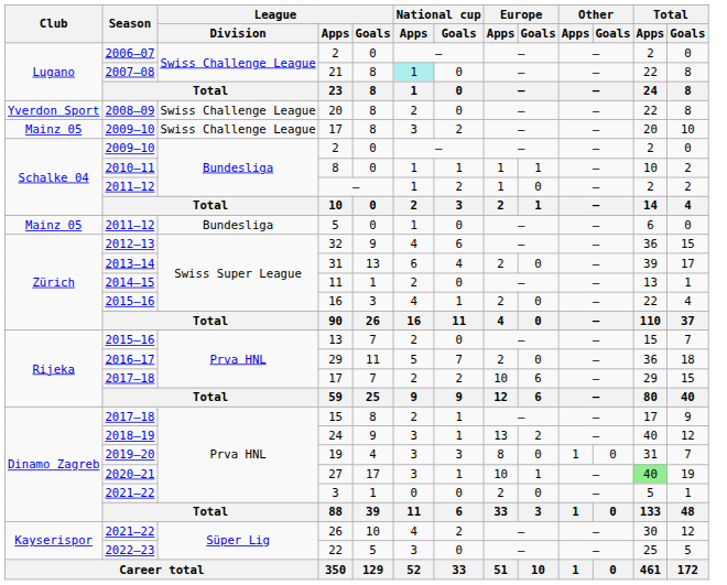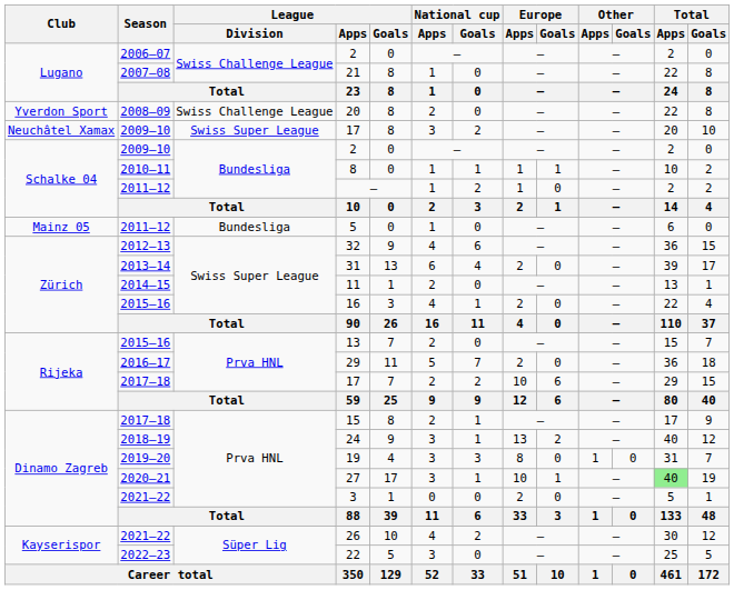 <table class="wikitable" style="text-align:center">
 <tr>
 <th rowspan="2">Club</th>
 <th rowspan="2">Season</th>
 <th colspan="3">League</th>
 <th colspan="2">National cup</th>
 <th colspan="2">Europe</th>
 <th colspan="2">Other</th>
 <th colspan="2">Total</th>
 </tr>
 <tr>
 <th>Division</th>
 <th>Apps</th>
 <th>Goals</th>
 <th>Apps</th>
 <th>Goals</th>
 <th>Apps</th>
 <th>Goals</th>
 <th>Apps</th>
 <th>Goals</th>
 <th>Apps</th>
 <th>Goals</th>
 </tr>
 <tr>
 <td rowspan="3"><a href='#'>Lugano</a></td>
 <td><a href='#'>2006–07</a></td>
 <td rowspan="2"><a href='#'>Swiss Challenge League</a></td>
 <td>2</td>
 <td>0</td>
 <td colspan="2">—</td>
 <td colspan="2">—</td>
 <td colspan="2">—</td>
 <td>2</td>
 <td>0</td>
 </tr>
 <tr>
 <td><a href='#'>2007–08</a></td>
 <td>21</td>
 <td>8</td>
-<td style="background: paleturquoise;">1</td>
+<td>1</td>
 <td>0</td>
 <td colspan="2">—</td>
 <td colspan="2">—</td>
 <td>22</td>
 <td>8</td>
 </tr>
 <tr>
 <th colspan="2">Total</th>
 <th>23</th>
 <th>8</th>
 <th>1</th>
 <th>0</th>
 <th colspan="2">—</th>
 <th colspan="2">—</th>
 <th>24</th>
 <th>8</th>
 </tr>
 <tr>
 <td><a href='#'>Yverdon Sport</a></td>
 <td><a href='#'>2008–09</a></td>
 <td>Swiss Challenge League</td>
 <td>20</td>
 <td>8</td>
 <td>2</td>
 <td>0</td>
 <td colspan="2">—</td>
 <td colspan="2">—</td>
 <td>22</td>
 <td>8</td>
 </tr>
 <tr>
-<td><a href='#'>Mainz 05</a></td>
+<td><a href='#'>Neuchâtel Xamax</a></td>
 <td><a href='#'>2009–10</a></td>
-<td>Swiss Challenge League</td>
+<td><a href='#'>Swiss Super League</a></td>
 <td>17</td>
 <td>8</td>
 <td>3</td>
 <td>2</td>
 <td colspan="2">—</td>
 <td colspan="2">—</td>
 <td>20</td>
 <td>10</td>
 </tr>
 <tr>
 <td rowspan="4"><a href='#'>Schalke 04</a></td>
 <td><a href='#'>2009–10</a></td>
 <td rowspan="3"><a href='#'>Bundesliga</a></td>
 <td>2</td>
 <td>0</td>
 <td colspan="2">—</td>
 <td colspan="2">—</td>
 <td colspan="2">—</td>
 <td>2</td>
 <td>0</td>
 </tr>
 <tr>
 <td><a href='#'>2010–11</a></td>
 <td>8</td>
 <td>0</td>
 <td>1</td>
 <td>1</td>
 <td>1</td>
 <td>1</td>
 <td colspan="2">—</td>
 <td>10</td>
 <td>2</td>
 </tr>
 <tr>
 <td><a href='#'>2011–12</a></td>
 <td colspan="2">—</td>
 <td>1</td>
 <td>2</td>
 <td>1</td>
 <td>0</td>
 <td colspan="2">—</td>
 <td>2</td>
 <td>2</td>
 </tr>
 <tr>
 <th colspan="2">Total</th>
 <th>10</th>
 <th>0</th>
 <th>2</th>
 <th>3</th>
 <th>2</th>
 <th>1</th>
 <th colspan="2">—</th>
 <th>14</th>
 <th>4</th>
 </tr>
 <tr>
 <td><a href='#'>Mainz 05</a></td>
 <td><a href='#'>2011–12</a></td>
 <td>Bundesliga</td>
 <td>5</td>
 <td>0</td>
 <td>1</td>
 <td>0</td>
 <td colspan="2">—</td>
 <td colspan="2">—</td>
 <td>6</td>
 <td>0</td>
 </tr>
 <tr>
 <td rowspan="5"><a href='#'>Zürich</a></td>
 <td><a href='#'>2012–13</a></td>
 <td rowspan="4">Swiss Super League</td>
 <td>32</td>
 <td>9</td>
 <td>4</td>
 <td>6</td>
 <td colspan="2">—</td>
 <td colspan="2">—</td>
 <td>36</td>
 <td>15</td>
 </tr>
 <tr>
 <td><a href='#'>2013–14</a></td>
 <td>31</td>
 <td>13</td>
 <td>6</td>
 <td>4</td>
 <td>2</td>
 <td>0</td>
 <td colspan="2">—</td>
 <td>39</td>
 <td>17</td>
 </tr>
 <tr>
 <td><a href='#'>2014–15</a></td>
 <td>11</td>
 <td>1</td>
 <td>2</td>
 <td>0</td>
 <td colspan="2">—</td>
 <td colspan="2">—</td>
 <td>13</td>
 <td>1</td>
 </tr>
 <tr>
 <td><a href='#'>2015–16</a></td>
 <td>16</td>
 <td>3</td>
 <td>4</td>
 <td>1</td>
 <td>2</td>
 <td>0</td>
 <td colspan="2">—</td>
 <td>22</td>
 <td>4</td>
 </tr>
 <tr>
 <th colspan="2">Total</th>
 <th>90</th>
 <th>26</th>
 <th>16</th>
 <th>11</th>
 <th>4</th>
 <th>0</th>
 <th colspan="2">—</th>
 <th>110</th>
 <th>37</th>
 </tr>
 <tr>
 <td rowspan="4"><a href='#'>Rijeka</a></td>
 <td><a href='#'>2015–16</a></td>
 <td rowspan="3"><a href='#'>Prva HNL</a></td>
 <td>13</td>
 <td>7</td>
 <td>2</td>
 <td>0</td>
 <td colspan="2">—</td>
 <td colspan="2">—</td>
 <td>15</td>
 <td>7</td>
 </tr>
 <tr>
 <td><a href='#'>2016–17</a></td>
 <td>29</td>
 <td>11</td>
 <td>5</td>
 <td>7</td>
 <td>2</td>
 <td>0</td>
 <td colspan="2">—</td>
 <td>36</td>
 <td>18</td>
 </tr>
 <tr>
 <td><a href='#'>2017–18</a></td>
 <td>17</td>
 <td>7</td>
 <td>2</td>
 <td>2</td>
 <td>10</td>
 <td>6</td>
 <td colspan="2">—</td>
 <td>29</td>
 <td>15</td>
 </tr>
 <tr>
 <th colspan="2">Total</th>
 <th>59</th>
 <th>25</th>
 <th>9</th>
 <th>9</th>
 <th>12</th>
 <th>6</th>
 <th colspan="2">—</th>
 <th>80</th>
 <th>40</th>
 </tr>
 <tr>
 <td rowspan="6"><a href='#'>Dinamo Zagreb</a></td>
 <td><a href='#'>2017–18</a></td>
 <td rowspan="5">Prva HNL</td>
 <td>15</td>
 <td>8</td>
 <td>2</td>
 <td>1</td>
 <td colspan="2">—</td>
 <td colspan="2">—</td>
 <td>17</td>
 <td>9</td>
 </tr>
 <tr>
 <td><a href='#'>2018–19</a></td>
 <td>24</td>
 <td>9</td>
 <td>3</td>
 <td>1</td>
 <td>13</td>
 <td>2</td>
 <td colspan="2">—</td>
 <td>40</td>
 <td>12</td>
 </tr>
 <tr>
 <td><a href='#'>2019–20</a></td>
 <td>19</td>
 <td>4</td>
 <td>3</td>
 <td>3</td>
 <td>8</td>
 <td>0</td>
 <td>1</td>
 <td>0</td>
 <td>31</td>
 <td>7</td>
 </tr>
 <tr>
 <td><a href='#'>2020–21</a></td>
 <td>27</td>
 <td>17</td>
 <td>3</td>
 <td>1</td>
 <td>10</td>
 <td>1</td>
 <td colspan="2">—</td>
 <td style="background: lightgreen;">40</td>
 <td>19</td>
 </tr>
 <tr>
 <td><a href='#'>2021–22</a></td>
 <td>3</td>
 <td>1</td>
 <td>0</td>
 <td>0</td>
 <td>2</td>
 <td>0</td>
 <td colspan="2">—</td>
 <td>5</td>
 <td>1</td>
 </tr>
 <tr>
 <th colspan="2">Total</th>
 <th>88</th>
 <th>39</th>
 <th>11</th>
 <th>6</th>
 <th>33</th>
 <th>3</th>
 <th>1</th>
 <th>0</th>
 <th>133</th>
 <th>48</th>
 </tr>
 <tr>
 <td rowspan="2"><a href='#'>Kayserispor</a></td>
 <td><a href='#'>2021–22</a></td>
 <td rowspan="2"><a href='#'>Süper Lig</a></td>
 <td>26</td>
 <td>10</td>
 <td>4</td>
 <td>2</td>
 <td colspan="2">—</td>
 <td colspan="2">—</td>
 <td>30</td>
 <td>12</td>
 </tr>
 <tr>
 <td><a href='#'>2022–23</a></td>
 <td>22</td>
 <td>5</td>
 <td>3</td>
 <td>0</td>
 <td colspan="2">—</td>
 <td colspan="2">—</td>
 <td>25</td>
 <td>5</td>
 </tr>
 <tr>
 <th colspan="3">Career total</th>
 <th>350</th>
 <th>129</th>
 <th>52</th>
 <th>33</th>
 <th>51</th>
 <th>10</th>
 <th>1</th>
 <th>0</th>
 <th>461</th>
 <th>172</th>
 </tr>
 </table>
